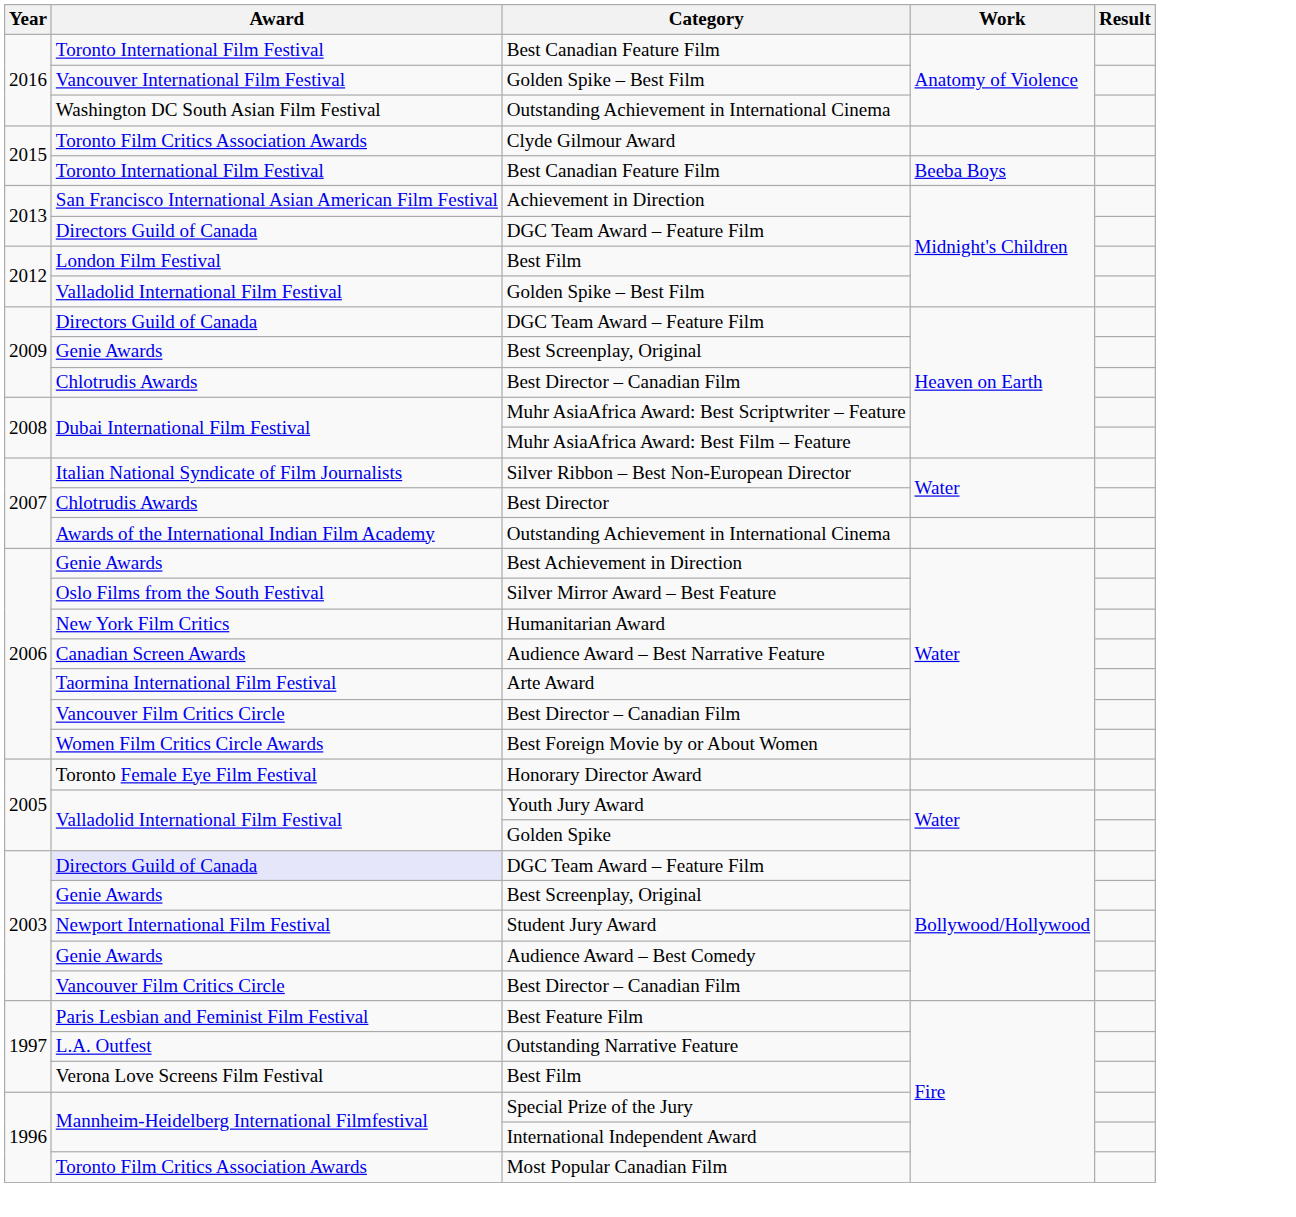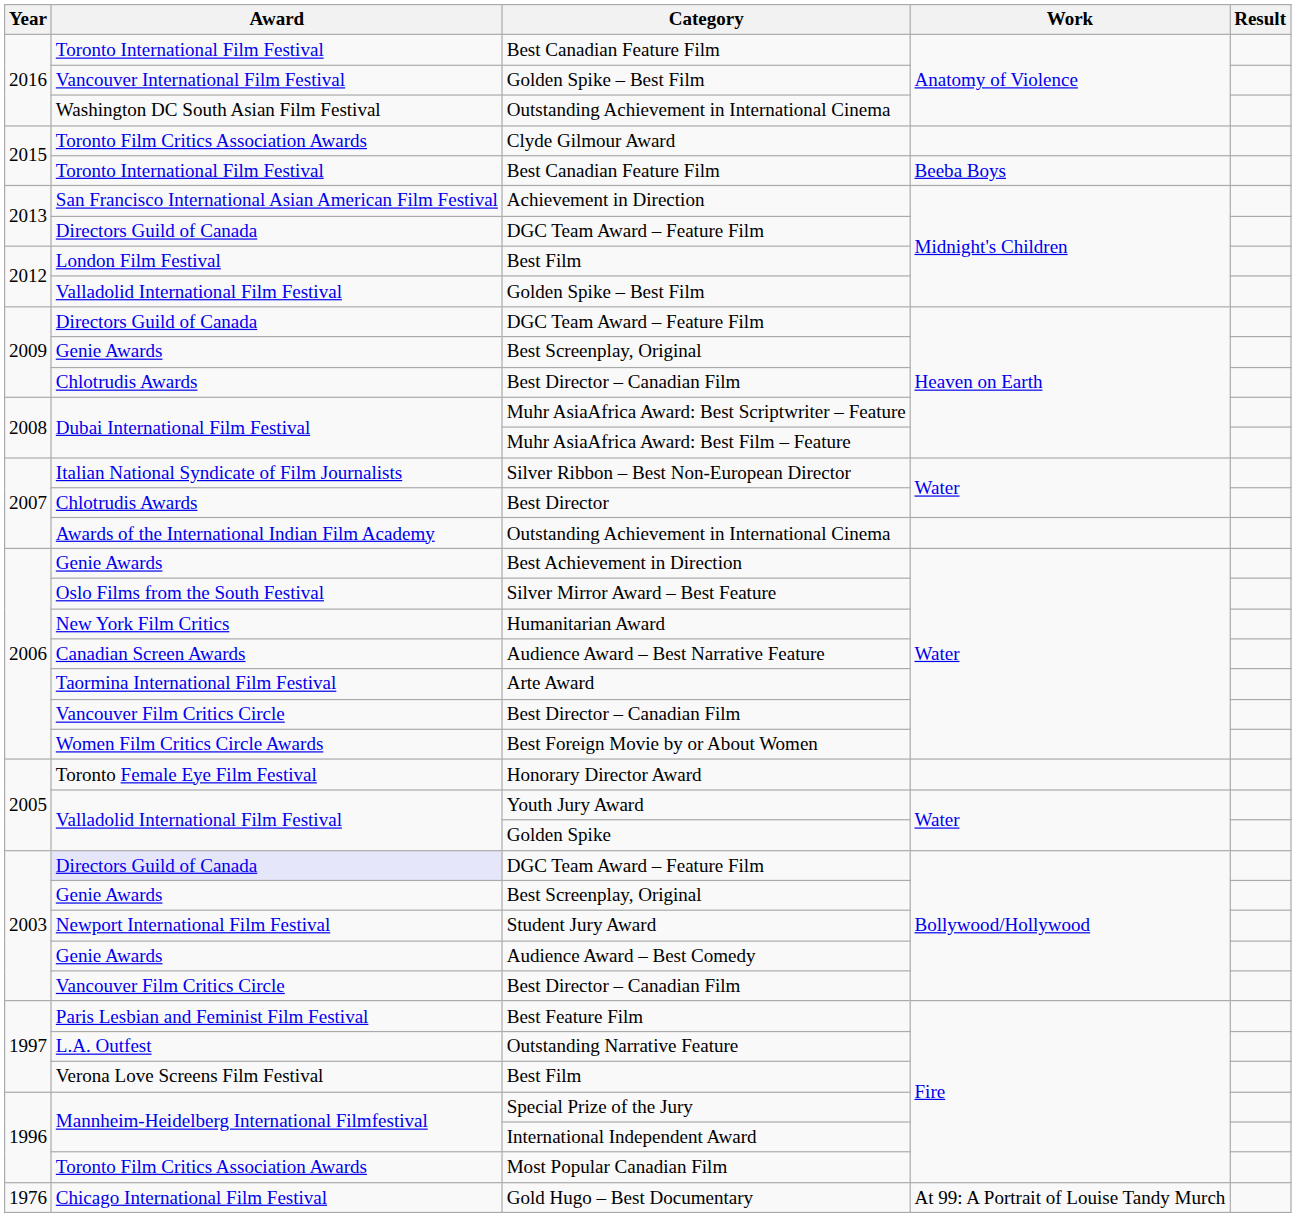 <table class="wikitable">
 <tr>
 <th>Year</th>
 <th>Award</th>
 <th>Category</th>
 <th>Work</th>
 <th>Result</th>
 </tr>
 <tr>
 <td rowspan="3">2016</td>
 <td><a href='#'>Toronto International Film Festival</a></td>
 <td>Best Canadian Feature Film</td>
 <td rowspan="3"><a href='#'>Anatomy of Violence</a></td>
 <td></td>
 </tr>
 <tr>
 <td><a href='#'>Vancouver International Film Festival</a></td>
 <td>Golden Spike – Best Film</td>
 <td></td>
 </tr>
 <tr>
 <td>Washington DC South Asian Film Festival</td>
 <td>Outstanding Achievement in International Cinema</td>
 <td></td>
 </tr>
 <tr>
 <td rowspan="2">2015</td>
 <td><a href='#'>Toronto Film Critics Association Awards</a></td>
 <td>Clyde Gilmour Award</td>
 <td></td>
 <td></td>
 </tr>
 <tr>
 <td><a href='#'>Toronto International Film Festival</a></td>
 <td>Best Canadian Feature Film</td>
 <td><a href='#'>Beeba Boys</a></td>
 <td></td>
 </tr>
 <tr>
 <td rowspan="2">2013</td>
 <td><a href='#'>San Francisco International Asian American Film Festival</a></td>
 <td>Achievement in Direction</td>
 <td rowspan="4"><a href='#'>Midnight's Children</a></td>
 <td></td>
 </tr>
 <tr>
 <td><a href='#'>Directors Guild of Canada</a></td>
 <td>DGC Team Award – Feature Film</td>
 <td></td>
 </tr>
 <tr>
 <td rowspan="2">2012</td>
 <td><a href='#'>London Film Festival</a></td>
 <td>Best Film</td>
 <td></td>
 </tr>
 <tr>
 <td><a href='#'>Valladolid International Film Festival</a></td>
 <td>Golden Spike – Best Film</td>
 <td></td>
 </tr>
 <tr>
 <td rowspan="3">2009</td>
 <td><a href='#'>Directors Guild of Canada</a></td>
 <td>DGC Team Award – Feature Film</td>
 <td rowspan="5"><a href='#'>Heaven on Earth</a></td>
 <td></td>
 </tr>
 <tr>
 <td><a href='#'>Genie Awards</a></td>
 <td>Best Screenplay, Original</td>
 <td></td>
 </tr>
 <tr>
 <td><a href='#'>Chlotrudis Awards</a></td>
 <td>Best Director – Canadian Film</td>
 <td></td>
 </tr>
 <tr>
 <td rowspan="2">2008</td>
 <td rowspan="2"><a href='#'>Dubai International Film Festival</a></td>
 <td>Muhr AsiaAfrica Award: Best Scriptwriter – Feature</td>
 <td></td>
 </tr>
 <tr>
 <td>Muhr AsiaAfrica Award: Best Film – Feature</td>
 <td></td>
 </tr>
 <tr>
 <td rowspan="3">2007</td>
 <td><a href='#'>Italian National Syndicate of Film Journalists</a></td>
 <td>Silver Ribbon – Best Non-European Director</td>
 <td rowspan="2"><a href='#'>Water</a></td>
 <td></td>
 </tr>
 <tr>
 <td><a href='#'>Chlotrudis Awards</a></td>
 <td>Best Director</td>
 <td></td>
 </tr>
 <tr>
 <td><a href='#'>Awards of the International Indian Film Academy</a></td>
 <td>Outstanding Achievement in International Cinema</td>
 <td></td>
 <td></td>
 </tr>
 <tr>
 <td rowspan="7">2006</td>
 <td><a href='#'>Genie Awards</a></td>
 <td>Best Achievement in Direction</td>
 <td rowspan="7"><a href='#'>Water</a></td>
 <td></td>
 </tr>
 <tr>
 <td><a href='#'>Oslo Films from the South Festival</a></td>
 <td>Silver Mirror Award – Best Feature</td>
 <td></td>
 </tr>
 <tr>
 <td><a href='#'>New York Film Critics</a></td>
 <td>Humanitarian Award</td>
 <td></td>
 </tr>
 <tr>
 <td><a href='#'>Canadian Screen Awards</a></td>
 <td>Audience Award – Best Narrative Feature</td>
 <td></td>
 </tr>
 <tr>
 <td><a href='#'>Taormina International Film Festival</a></td>
 <td>Arte Award</td>
 <td></td>
 </tr>
 <tr>
 <td><a href='#'>Vancouver Film Critics Circle</a></td>
 <td>Best Director – Canadian Film</td>
 <td></td>
 </tr>
 <tr>
 <td><a href='#'>Women Film Critics Circle Awards</a></td>
 <td>Best Foreign Movie by or About Women</td>
 <td></td>
 </tr>
 <tr>
 <td rowspan="3">2005</td>
 <td>Toronto <a href='#'>Female Eye Film Festival</a></td>
 <td>Honorary Director Award</td>
 <td></td>
 <td></td>
 </tr>
 <tr>
 <td rowspan="2"><a href='#'>Valladolid International Film Festival</a></td>
 <td rowspan="1">Youth Jury Award</td>
 <td rowspan="2"><a href='#'>Water</a></td>
 <td></td>
 </tr>
 <tr>
 <td>Golden Spike</td>
 <td></td>
 </tr>
 <tr>
 <td rowspan="5">2003</td>
 <td style="background: lavender;"><a href='#'>Directors Guild of Canada</a></td>
 <td>DGC Team Award – Feature Film</td>
 <td rowspan="5"><a href='#'>Bollywood/Hollywood</a></td>
 <td></td>
 </tr>
 <tr>
 <td><a href='#'>Genie Awards</a></td>
 <td>Best Screenplay, Original</td>
 <td></td>
 </tr>
 <tr>
 <td><a href='#'>Newport International Film Festival</a></td>
 <td>Student Jury Award</td>
 <td></td>
 </tr>
 <tr>
 <td><a href='#'>Genie Awards</a></td>
 <td>Audience Award – Best Comedy</td>
 <td></td>
 </tr>
 <tr>
 <td><a href='#'>Vancouver Film Critics Circle</a></td>
 <td>Best Director – Canadian Film</td>
 <td></td>
 </tr>
 <tr>
 <td rowspan="3">1997</td>
 <td><a href='#'>Paris Lesbian and Feminist Film Festival</a></td>
 <td>Best Feature Film</td>
 <td rowspan="6"><a href='#'>Fire</a></td>
 <td></td>
 </tr>
 <tr>
 <td><a href='#'>L.A. Outfest</a></td>
 <td>Outstanding Narrative Feature</td>
 <td></td>
 </tr>
 <tr>
 <td>Verona Love Screens Film Festival</td>
 <td>Best Film</td>
 <td></td>
 </tr>
 <tr>
 <td rowspan="3">1996</td>
 <td rowspan="2"><a href='#'>Mannheim-Heidelberg International Filmfestival</a></td>
 <td>Special Prize of the Jury</td>
 <td></td>
 </tr>
 <tr>
 <td>International Independent Award</td>
 <td></td>
 </tr>
 <tr>
 <td><a href='#'>Toronto Film Critics Association Awards</a></td>
 <td>Most Popular Canadian Film</td>
 <td></td>
 </tr>
+<tr>
+<td>1976</td>
+<td><a href='#'>Chicago International Film Festival</a></td>
+<td>Gold Hugo – Best Documentary</td>
+<td>At 99: A Portrait of Louise Tandy Murch</td>
+<td></td>
+</tr>
 </table>
